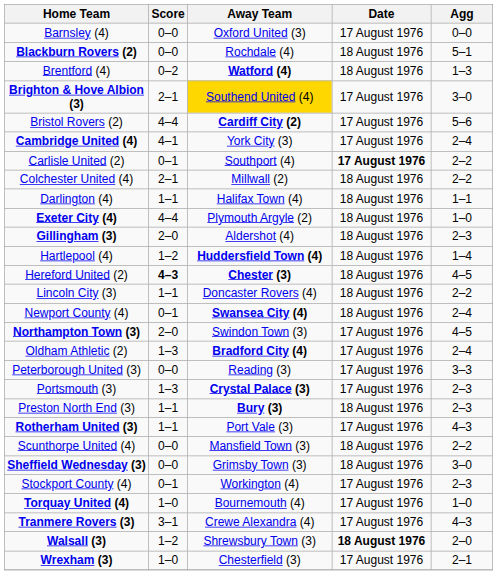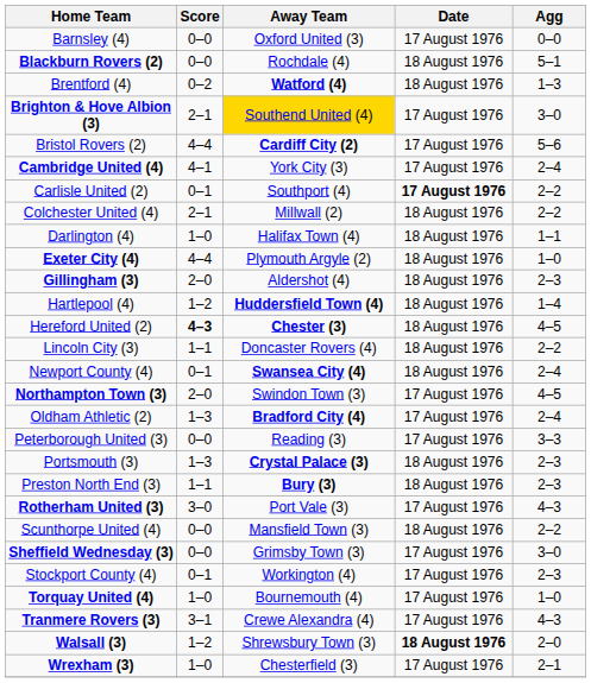 <table class="wikitable" style="text-align:center;">
 <tr>
 <th width=185>Home Team</th>
 <th width=20>Score</th>
 <th width=185>Away Team</th>
 <th width= 125>Date</th>
 <th width= 75>Agg</th>
 </tr>
 <tr>
 <td><a href='#'>Barnsley</a> (4)</td>
 <td>0–0</td>
 <td><a href='#'>Oxford United</a> (3)</td>
 <td>17 August 1976</td>
 <td>0–0</td>
 </tr>
 <tr>
 <td><strong><a href='#'>Blackburn Rovers</a> (2)</strong></td>
 <td>0–0</td>
 <td><a href='#'>Rochdale</a> (4)</td>
 <td>18 August 1976</td>
 <td>5–1</td>
 </tr>
 <tr>
 <td><a href='#'>Brentford</a> (4)</td>
 <td>0–2</td>
 <td><strong><a href='#'>Watford</a> (4)</strong></td>
 <td>18 August 1976</td>
 <td>1–3</td>
 </tr>
 <tr>
 <td><strong><a href='#'>Brighton & Hove Albion</a> (3)</strong></td>
 <td>2–1</td>
 <td style="background: gold;"><a href='#'>Southend United</a> (4)</td>
 <td>17 August 1976</td>
 <td>3–0</td>
 </tr>
 <tr>
 <td><a href='#'>Bristol Rovers</a> (2)</td>
 <td>4–4</td>
 <td><strong><a href='#'>Cardiff City</a> (2)</strong></td>
 <td>17 August 1976</td>
 <td>5–6</td>
 </tr>
 <tr>
 <td><strong><a href='#'>Cambridge United</a> (4)</strong></td>
 <td>4–1</td>
 <td><a href='#'>York City</a> (3)</td>
 <td>17 August 1976</td>
 <td>2–4</td>
 </tr>
 <tr>
 <td><a href='#'>Carlisle United</a> (2)</td>
 <td>0–1</td>
 <td><a href='#'>Southport</a> (4)</td>
 <td><strong>17 August 1976</strong></td>
 <td>2–2</td>
 </tr>
 <tr>
 <td><a href='#'>Colchester United</a> (4)</td>
 <td>2–1</td>
 <td><a href='#'>Millwall</a> (2)</td>
 <td>18 August 1976</td>
 <td>2–2</td>
 </tr>
 <tr>
 <td><a href='#'>Darlington</a> (4)</td>
-<td>1–1</td>
+<td>1–0</td>
 <td><a href='#'>Halifax Town</a> (4)</td>
 <td>18 August 1976</td>
 <td>1–1</td>
 </tr>
 <tr>
 <td><strong><a href='#'>Exeter City</a> (4)</strong></td>
 <td>4–4</td>
 <td><a href='#'>Plymouth Argyle</a> (2)</td>
 <td>18 August 1976</td>
 <td>1–0</td>
 </tr>
 <tr>
 <td><strong><a href='#'>Gillingham</a> (3)</strong></td>
 <td>2–0</td>
 <td><a href='#'>Aldershot</a> (4)</td>
 <td>18 August 1976</td>
 <td>2–3</td>
 </tr>
 <tr>
 <td><a href='#'>Hartlepool</a> (4)</td>
 <td>1–2</td>
 <td><strong><a href='#'>Huddersfield Town</a> (4)</strong></td>
 <td>18 August 1976</td>
 <td>1–4</td>
 </tr>
 <tr>
 <td><a href='#'>Hereford United</a> (2)</td>
 <td><strong>4–3</strong></td>
 <td><strong><a href='#'>Chester</a> (3)</strong></td>
 <td>18 August 1976</td>
 <td>4–5</td>
 </tr>
 <tr>
 <td><a href='#'>Lincoln City</a> (3)</td>
 <td>1–1</td>
 <td><a href='#'>Doncaster Rovers</a> (4)</td>
 <td>18 August 1976</td>
 <td>2–2</td>
 </tr>
 <tr>
 <td><a href='#'>Newport County</a> (4)</td>
 <td>0–1</td>
 <td><strong><a href='#'>Swansea City</a> (4)</strong></td>
 <td>18 August 1976</td>
 <td>2–4</td>
 </tr>
 <tr>
 <td><strong><a href='#'>Northampton Town</a> (3)</strong></td>
 <td>2–0</td>
 <td><a href='#'>Swindon Town</a> (3)</td>
 <td>17 August 1976</td>
 <td>4–5</td>
 </tr>
 <tr>
 <td><a href='#'>Oldham Athletic</a> (2)</td>
 <td>1–3</td>
 <td><strong><a href='#'>Bradford City</a> (4)</strong></td>
 <td>17 August 1976</td>
 <td>2–4</td>
 </tr>
 <tr>
 <td><a href='#'>Peterborough United</a> (3)</td>
 <td>0–0</td>
 <td><a href='#'>Reading</a> (3)</td>
 <td>17 August 1976</td>
 <td>3–3</td>
 </tr>
 <tr>
 <td><a href='#'>Portsmouth</a> (3)</td>
 <td>1–3</td>
 <td><strong><a href='#'>Crystal Palace</a> (3)</strong></td>
-<td>17 August 1976</td>
+<td>18 August 1976</td>
 <td>2–3</td>
 </tr>
 <tr>
 <td><a href='#'>Preston North End</a> (3)</td>
 <td>1–1</td>
 <td><strong><a href='#'>Bury</a> (3)</strong></td>
 <td>18 August 1976</td>
 <td>2–3</td>
 </tr>
 <tr>
 <td><strong><a href='#'>Rotherham United</a> (3)</strong></td>
-<td>1–1</td>
+<td>3–0</td>
 <td><a href='#'>Port Vale</a> (3)</td>
 <td>17 August 1976</td>
 <td>4–3</td>
 </tr>
 <tr>
 <td><a href='#'>Scunthorpe United</a> (4)</td>
 <td>0–0</td>
 <td><a href='#'>Mansfield Town</a> (3)</td>
 <td>18 August 1976</td>
 <td>2–2</td>
 </tr>
 <tr>
 <td><strong><a href='#'>Sheffield Wednesday</a> (3)</strong></td>
 <td>0–0</td>
 <td><a href='#'>Grimsby Town</a> (3)</td>
-<td>18 August 1976</td>
+<td>17 August 1976</td>
 <td>3–0</td>
 </tr>
 <tr>
 <td><a href='#'>Stockport County</a> (4)</td>
 <td>0–1</td>
 <td><a href='#'>Workington</a> (4)</td>
 <td>17 August 1976</td>
 <td>2–3</td>
 </tr>
 <tr>
 <td><strong><a href='#'>Torquay United</a> (4)</strong></td>
 <td>1–0</td>
 <td><a href='#'>Bournemouth</a> (4)</td>
 <td>17 August 1976</td>
 <td>1–0</td>
 </tr>
 <tr>
 <td><strong><a href='#'>Tranmere Rovers</a> (3)</strong></td>
 <td>3–1</td>
 <td><a href='#'>Crewe Alexandra</a> (4)</td>
 <td>17 August 1976</td>
 <td>4–3</td>
 </tr>
 <tr>
 <td><strong><a href='#'>Walsall</a> (3)</strong></td>
 <td>1–2</td>
 <td><a href='#'>Shrewsbury Town</a> (3)</td>
 <td><strong>18 August 1976</strong></td>
 <td>2–0</td>
 </tr>
 <tr>
 <td><strong><a href='#'>Wrexham</a> (3)</strong></td>
 <td>1–0</td>
 <td><a href='#'>Chesterfield</a> (3)</td>
 <td>17 August 1976</td>
 <td>2–1</td>
 </tr>
 <tr>
 </tr>
 </table>
